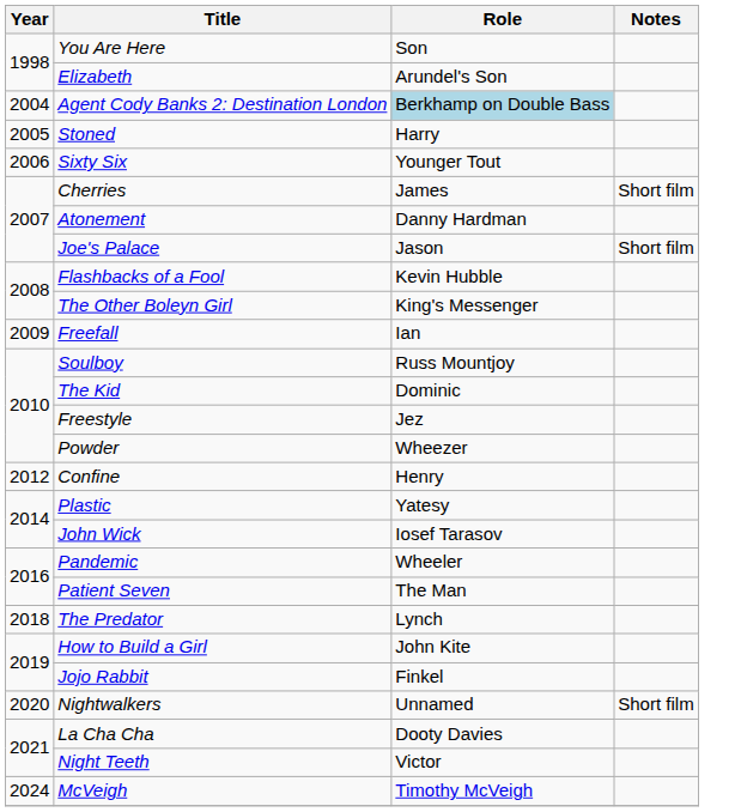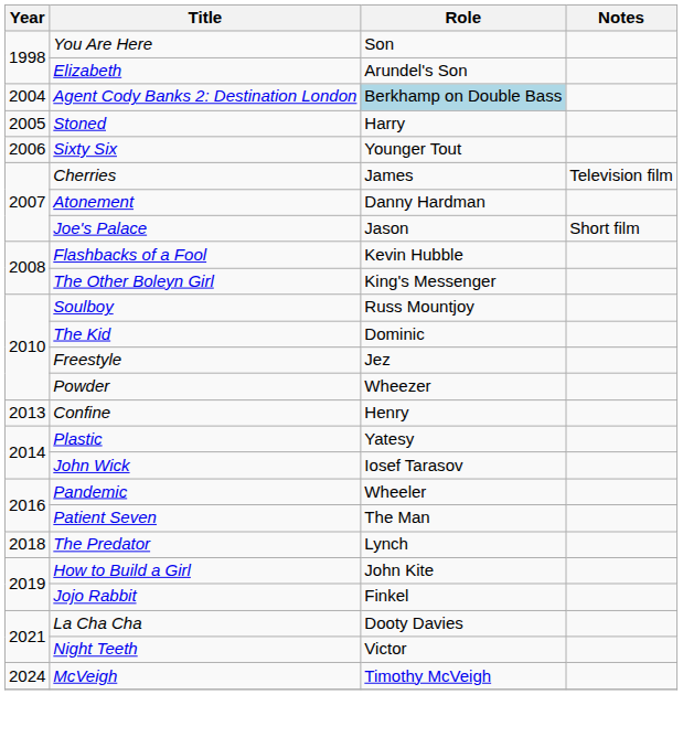 <table class="wikitable sortable">
 <tr>
 <th>Year</th>
 <th>Title</th>
 <th>Role</th>
 <th>Notes</th>
 </tr>
 <tr>
 <td rowspan=2>1998</td>
 <td><em>You Are Here</em></td>
 <td>Son</td>
 <td></td>
 </tr>
 <tr>
 <td><em><a href='#'>Elizabeth</a></em></td>
 <td>Arundel's Son</td>
 <td></td>
 </tr>
 <tr>
 <td>2004</td>
 <td><em><a href='#'>Agent Cody Banks 2: Destination London</a></em></td>
 <td style="background: lightblue;">Berkhamp on Double Bass</td>
 <td></td>
 </tr>
 <tr>
 <td>2005</td>
 <td><em><a href='#'>Stoned</a></em></td>
 <td>Harry</td>
 <td></td>
 </tr>
 <tr>
 <td>2006</td>
 <td><em><a href='#'>Sixty Six</a></em></td>
 <td>Younger Tout</td>
 <td></td>
 </tr>
 <tr>
 <td rowspan=3>2007</td>
 <td><em>Cherries</em></td>
 <td>James</td>
-<td>Short film</td>
+<td>Television film</td>
 </tr>
 <tr>
 <td><em><a href='#'>Atonement</a></em></td>
 <td>Danny Hardman</td>
 <td></td>
 </tr>
 <tr>
 <td><em><a href='#'>Joe's Palace</a></em></td>
 <td>Jason</td>
 <td>Short film</td>
 </tr>
 <tr>
 <td rowspan=2>2008</td>
 <td><em><a href='#'>Flashbacks of a Fool</a></em></td>
 <td>Kevin Hubble</td>
 <td></td>
 </tr>
 <tr>
 <td><em><a href='#'>The Other Boleyn Girl</a></em></td>
 <td>King's Messenger</td>
-<td></td>
-</tr>
-<tr>
-<td>2009</td>
-<td><em><a href='#'>Freefall</a></em></td>
-<td>Ian</td>
 <td></td>
 </tr>
 <tr>
 <td rowspan=4>2010</td>
 <td><em><a href='#'>Soulboy</a></em></td>
 <td>Russ Mountjoy</td>
 <td></td>
 </tr>
 <tr>
 <td><em><a href='#'>The Kid</a></em></td>
 <td>Dominic</td>
 <td></td>
 </tr>
 <tr>
 <td><em>Freestyle</em></td>
 <td>Jez</td>
 <td></td>
 </tr>
 <tr>
 <td><em>Powder</em></td>
 <td>Wheezer</td>
 <td></td>
 </tr>
 <tr>
-<td>2012</td>
+<td>2013</td>
 <td><em>Confine</em></td>
 <td>Henry</td>
 <td></td>
 </tr>
 <tr>
 <td rowspan=2>2014</td>
 <td><em><a href='#'>Plastic</a></em></td>
 <td>Yatesy</td>
 <td></td>
 </tr>
 <tr>
 <td><em><a href='#'>John Wick</a></em></td>
 <td>Iosef Tarasov</td>
 <td></td>
 </tr>
 <tr>
 <td rowspan="2">2016</td>
 <td><em><a href='#'>Pandemic</a></em></td>
 <td>Wheeler</td>
 <td></td>
 </tr>
 <tr>
 <td><em><a href='#'>Patient Seven</a></em></td>
 <td>The Man</td>
 <td></td>
 </tr>
 <tr>
 <td>2018</td>
 <td><em><a href='#'>The Predator</a></em></td>
 <td>Lynch</td>
 <td></td>
 </tr>
 <tr>
 <td rowspan="2">2019</td>
 <td><em><a href='#'>How to Build a Girl</a></em></td>
 <td>John Kite</td>
 <td></td>
 </tr>
 <tr>
 <td><em><a href='#'>Jojo Rabbit</a></em></td>
 <td>Finkel</td>
 <td></td>
 </tr>
 <tr>
-<td>2020</td>
-<td><em>Nightwalkers</em></td>
-<td>Unnamed</td>
-<td>Short film</td>
-</tr>
-<tr>
 <td rowspan="2">2021</td>
 <td><em>La Cha Cha</em></td>
 <td>Dooty Davies</td>
 <td></td>
 </tr>
 <tr>
 <td><em><a href='#'>Night Teeth</a></em></td>
 <td>Victor</td>
 <td></td>
 </tr>
 <tr>
 <td>2024</td>
 <td><em><a href='#'>McVeigh</a></em></td>
 <td><a href='#'>Timothy McVeigh</a></td>
 <td></td>
 </tr>
 <tr>
 </tr>
 </table>
